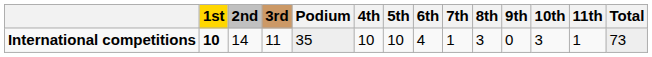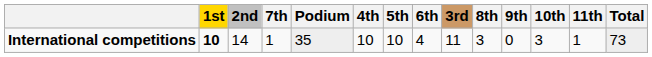 <table class="wikitable">
 <tr>
 <th></th>
 <th style="background: gold;">1st</th>
 <th style="background: silver;">2nd</th>
-<th style="background: #c96;">3rd</th>
+<th>7th</th>
 <th>Podium</th>
 <th>4th</th>
 <th>5th</th>
 <th>6th</th>
-<th>7th</th>
+<th style="background: #c96;">3rd</th>
 <th>8th</th>
 <th>9th</th>
 <th>10th</th>
 <th>11th</th>
 <th>Total</th>
 </tr>
 <tr>
 <td><strong>International competitions</strong></td>
 <td><strong>10</strong></td>
 <td>14</td>
-<td>11</td>
+<td>1</td>
 <td style="background: #EEEEEE;">35</td>
 <td>10</td>
 <td>10</td>
 <td>4</td>
-<td>1</td>
+<td>11</td>
 <td>3</td>
 <td>0</td>
 <td>3</td>
 <td>1</td>
 <td style="background: #EEEEEE;">73</td>
 </tr>
 </table>
